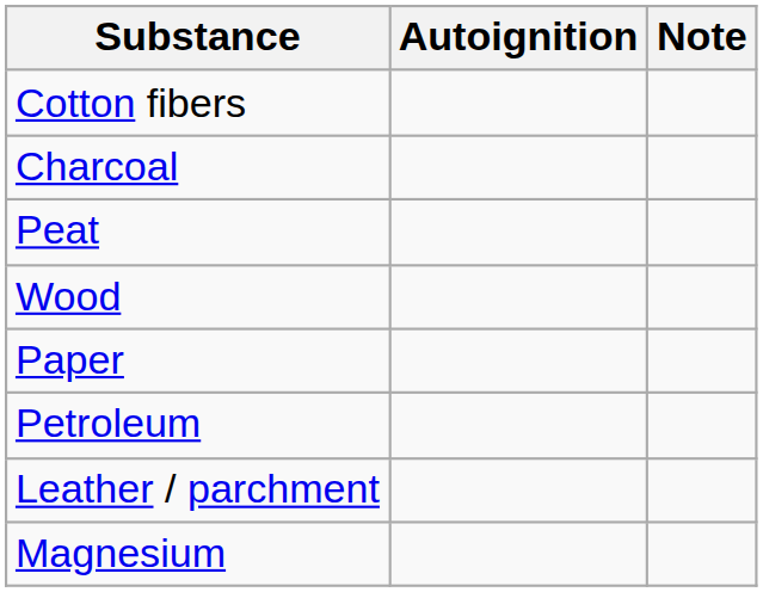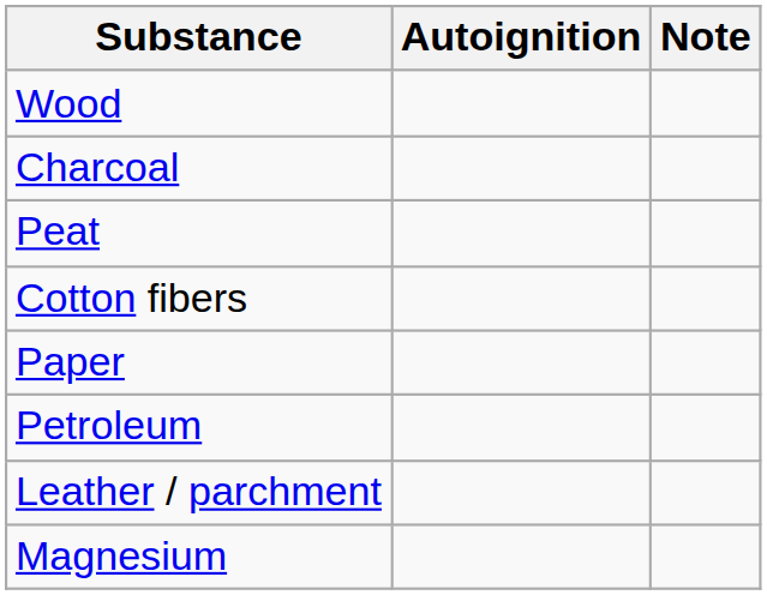 <table class="wikitable sortable">
 <tr>
 <th>Substance</th>
 <th data-sort-type="number">Autoignition</th>
 <th>Note</th>
 </tr>
 <tr>
-<td><a href='#'>Cotton</a> fibers</td>
+<td><a href='#'>Wood</a></td>
 <td></td>
 <td></td>
 </tr>
 <tr>
 <td><a href='#'>Charcoal</a></td>
 <td></td>
 <td></td>
 </tr>
 <tr>
 <td><a href='#'>Peat</a></td>
 <td></td>
 <td></td>
 </tr>
 <tr>
-<td><a href='#'>Wood</a></td>
+<td><a href='#'>Cotton</a> fibers</td>
 <td></td>
 <td></td>
 </tr>
 <tr>
 <td><a href='#'>Paper</a></td>
 <td></td>
 <td></td>
 </tr>
 <tr>
 <td><a href='#'>Petroleum</a></td>
 <td></td>
 <td></td>
 </tr>
 <tr>
 <td><a href='#'>Leather</a> / <a href='#'>parchment</a></td>
 <td></td>
 <td></td>
 </tr>
 <tr>
 <td><a href='#'>Magnesium</a></td>
 <td></td>
 <td></td>
 </tr>
 </table>
